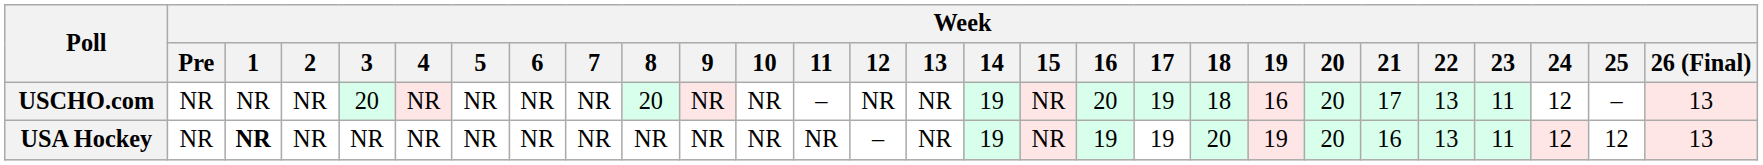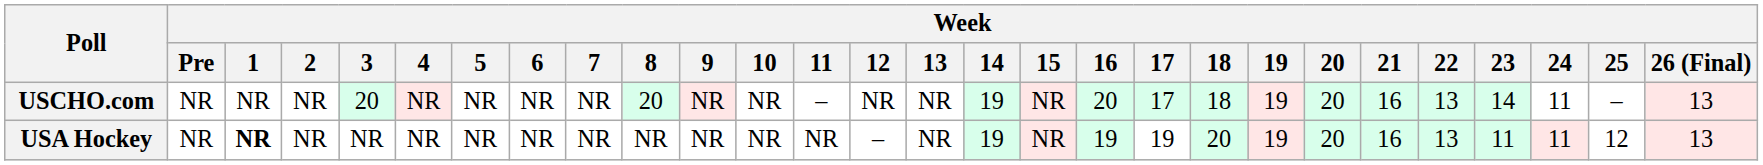 <table class="wikitable" style="white-space:nowrap;">
 <tr>
 <th scope="col" width="100" rowspan="2">Poll</th>
 <th colspan="28">Week</th>
 </tr>
 <tr>
 <th scope="col" width="30">Pre</th>
 <th scope="col" width="30">1</th>
 <th scope="col" width="30">2</th>
 <th scope="col" width="30">3</th>
 <th scope="col" width="30">4</th>
 <th scope="col" width="30">5</th>
 <th scope="col" width="30">6</th>
 <th scope="col" width="30">7</th>
 <th scope="col" width="30">8</th>
 <th scope="col" width="30">9</th>
 <th scope="col" width="30">10</th>
 <th scope="col" width="30">11</th>
 <th scope="col" width="30">12</th>
 <th scope="col" width="30">13</th>
 <th scope="col" width="30">14</th>
 <th scope="col" width="30">15</th>
 <th scope="col" width="30">16</th>
 <th scope="col" width="30">17</th>
 <th scope="col" width="30">18</th>
 <th scope="col" width="30">19</th>
 <th scope="col" width="30">20</th>
 <th scope="col" width="30">21</th>
 <th scope="col" width="30">22</th>
 <th scope="col" width="30">23</th>
 <th scope="col" width="30">24</th>
 <th scope="col" width="30">25</th>
 <th scope="col" width="30">26 (Final)</th>
 </tr>
 <tr style="text-align:center;">
 <th>USCHO.com</th>
 <td bgcolor=FFFFFF>NR</td>
 <td bgcolor=FFFFFF>NR</td>
 <td bgcolor=FFFFFF>NR</td>
 <td bgcolor=D8FFEB>20</td>
 <td bgcolor=FFE6E6>NR</td>
 <td bgcolor=FFFFFF>NR</td>
 <td bgcolor=FFFFFF>NR</td>
 <td bgcolor=FFFFFF>NR</td>
 <td bgcolor=D8FFEB>20</td>
 <td bgcolor=FFE6E6>NR</td>
 <td bgcolor=FFFFFF>NR</td>
 <td bgcolor=FFFFFF>–</td>
 <td bgcolor=FFFFFF>NR</td>
 <td bgcolor=FFFFFF>NR</td>
 <td bgcolor=D8FFEB>19</td>
 <td bgcolor=FFE6E6>NR</td>
 <td bgcolor=D8FFEB>20</td>
-<td bgcolor=D8FFEB>19</td>
+<td bgcolor=D8FFEB>17</td>
 <td bgcolor=D8FFEB>18</td>
-<td bgcolor=FFE6E6>16</td>
+<td bgcolor=FFE6E6>19</td>
 <td bgcolor=D8FFEB>20</td>
-<td bgcolor=D8FFEB>17</td>
+<td bgcolor=D8FFEB>16</td>
 <td bgcolor=D8FFEB>13</td>
-<td bgcolor=D8FFEB>11</td>
-<td bgcolor=FFFFFF>12</td>
+<td bgcolor=D8FFEB>14</td>
+<td bgcolor=FFFFFF>11</td>
 <td bgcolor=FFFFFF>–</td>
 <td bgcolor=FFE6E6>13</td>
 </tr>
 <tr style="text-align:center;">
 <th>USA Hockey</th>
 <td bgcolor=FFFFFF>NR</td>
 <td bgcolor=FFFFFF><strong>NR</strong></td>
 <td bgcolor=FFFFFF>NR</td>
 <td bgcolor=FFFFFF>NR</td>
 <td bgcolor=FFFFFF>NR</td>
 <td bgcolor=FFFFFF>NR</td>
 <td bgcolor=FFFFFF>NR</td>
 <td bgcolor=FFFFFF>NR</td>
 <td bgcolor=FFFFFF>NR</td>
 <td bgcolor=FFFFFF>NR</td>
 <td bgcolor=FFFFFF>NR</td>
 <td bgcolor=FFFFFF>NR</td>
 <td bgcolor=FFFFFF>–</td>
 <td bgcolor=FFFFFF>NR</td>
 <td bgcolor=D8FFEB>19</td>
 <td bgcolor=FFE6E6>NR</td>
 <td bgcolor=D8FFEB>19</td>
 <td bgcolor=FFFFFF>19</td>
 <td bgcolor=D8FFEB>20</td>
 <td bgcolor=FFE6E6>19</td>
 <td bgcolor=D8FFEB>20</td>
 <td bgcolor=D8FFEB>16</td>
 <td bgcolor=D8FFEB>13</td>
 <td bgcolor=D8FFEB>11</td>
-<td bgcolor=FFE6E6>12</td>
+<td bgcolor=FFE6E6>11</td>
 <td bgcolor=FFFFFF>12</td>
 <td bgcolor=FFE6E6>13</td>
 </tr>
 </table>
